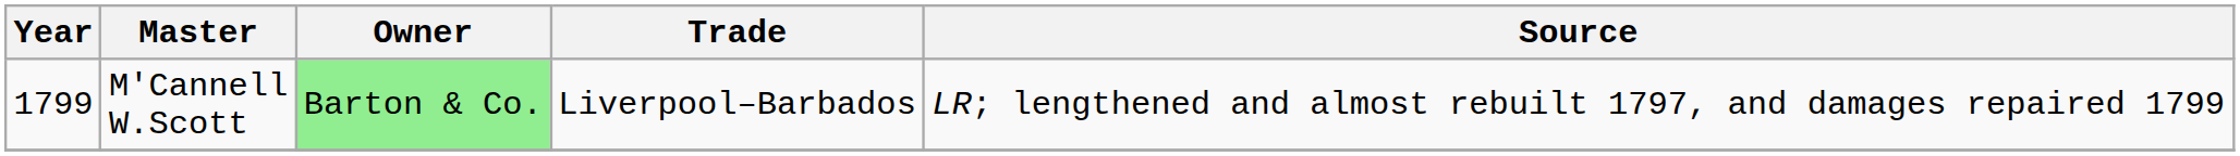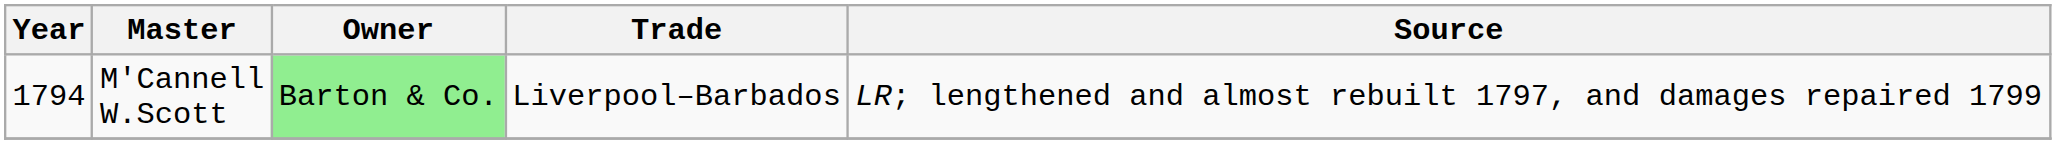 <table class=" wikitable">
 <tr>
 <th>Year</th>
 <th>Master</th>
 <th>Owner</th>
 <th>Trade</th>
 <th>Source</th>
 </tr>
 <tr>
-<td>1799</td>
+<td>1794</td>
 <td>M'Cannell<br>W.Scott</td>
 <td style="background: lightgreen;">Barton & Co.</td>
 <td>Liverpool–Barbados</td>
 <td><em>LR</em>; lengthened and almost rebuilt 1797, and damages repaired 1799</td>
 </tr>
 <tr>
 </tr>
 </table>
